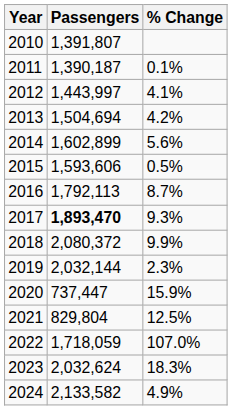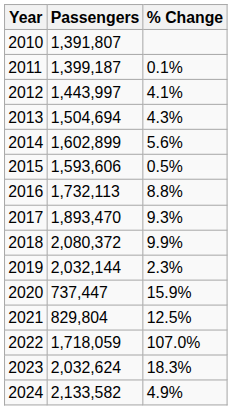 <table class="wikitable" style="font-size: 95%">
 <tr>
 <th>Year</th>
 <th>Passengers</th>
 <th>% Change</th>
 </tr>
 <tr>
 <td>2010</td>
 <td>1,391,807</td>
 <td></td>
 </tr>
 <tr>
 <td>2011</td>
-<td>1,390,187</td>
+<td>1,399,187</td>
 <td> 0.1%</td>
 </tr>
 <tr>
 <td>2012</td>
 <td>1,443,997</td>
 <td> 4.1%</td>
 </tr>
 <tr>
 <td>2013</td>
 <td>1,504,694</td>
-<td> 4.2%</td>
+<td> 4.3%</td>
 </tr>
 <tr>
 <td>2014</td>
 <td>1,602,899</td>
 <td> 5.6%</td>
 </tr>
 <tr>
 <td>2015</td>
 <td>1,593,606</td>
 <td> 0.5%</td>
 </tr>
 <tr>
 <td>2016</td>
-<td>1,792,113</td>
-<td> 8.7%</td>
+<td>1,732,113</td>
+<td> 8.8%</td>
 </tr>
 <tr>
 <td>2017</td>
-<td><strong>1,893,470</strong></td>
+<td>1,893,470</td>
 <td> 9.3%</td>
 </tr>
 <tr>
 <td>2018</td>
 <td>2,080,372</td>
 <td> 9.9%</td>
 </tr>
 <tr>
 <td>2019</td>
 <td>2,032,144</td>
 <td> 2.3%</td>
 </tr>
 <tr>
 <td>2020</td>
 <td>737,447</td>
 <td> 15.9%</td>
 </tr>
 <tr>
 <td>2021</td>
 <td>829,804</td>
 <td> 12.5%</td>
 </tr>
 <tr>
 <td>2022</td>
 <td>1,718,059</td>
 <td> 107.0%</td>
 </tr>
 <tr>
 <td>2023</td>
 <td>2,032,624</td>
 <td> 18.3%</td>
 </tr>
 <tr>
 <td>2024</td>
 <td>2,133,582</td>
 <td> 4.9%</td>
 </tr>
 </table>
